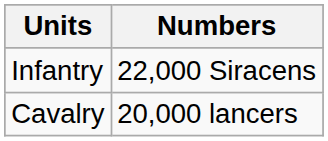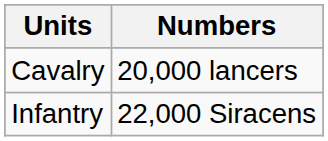 <table class="wikitable" border="1">
 <tr>
 <th><strong>Units</strong></th>
 <th><strong>Numbers</strong></th>
 </tr>
 <tr>
+<td>Cavalry</td>
+<td>20,000 lancers</td>
+</tr>
+<tr>
 <td>Infantry</td>
 <td>22,000 Siracens</td>
 </tr>
-<tr>
-<td>Cavalry</td>
-<td>20,000 lancers</td>
-</tr>
 </table>
